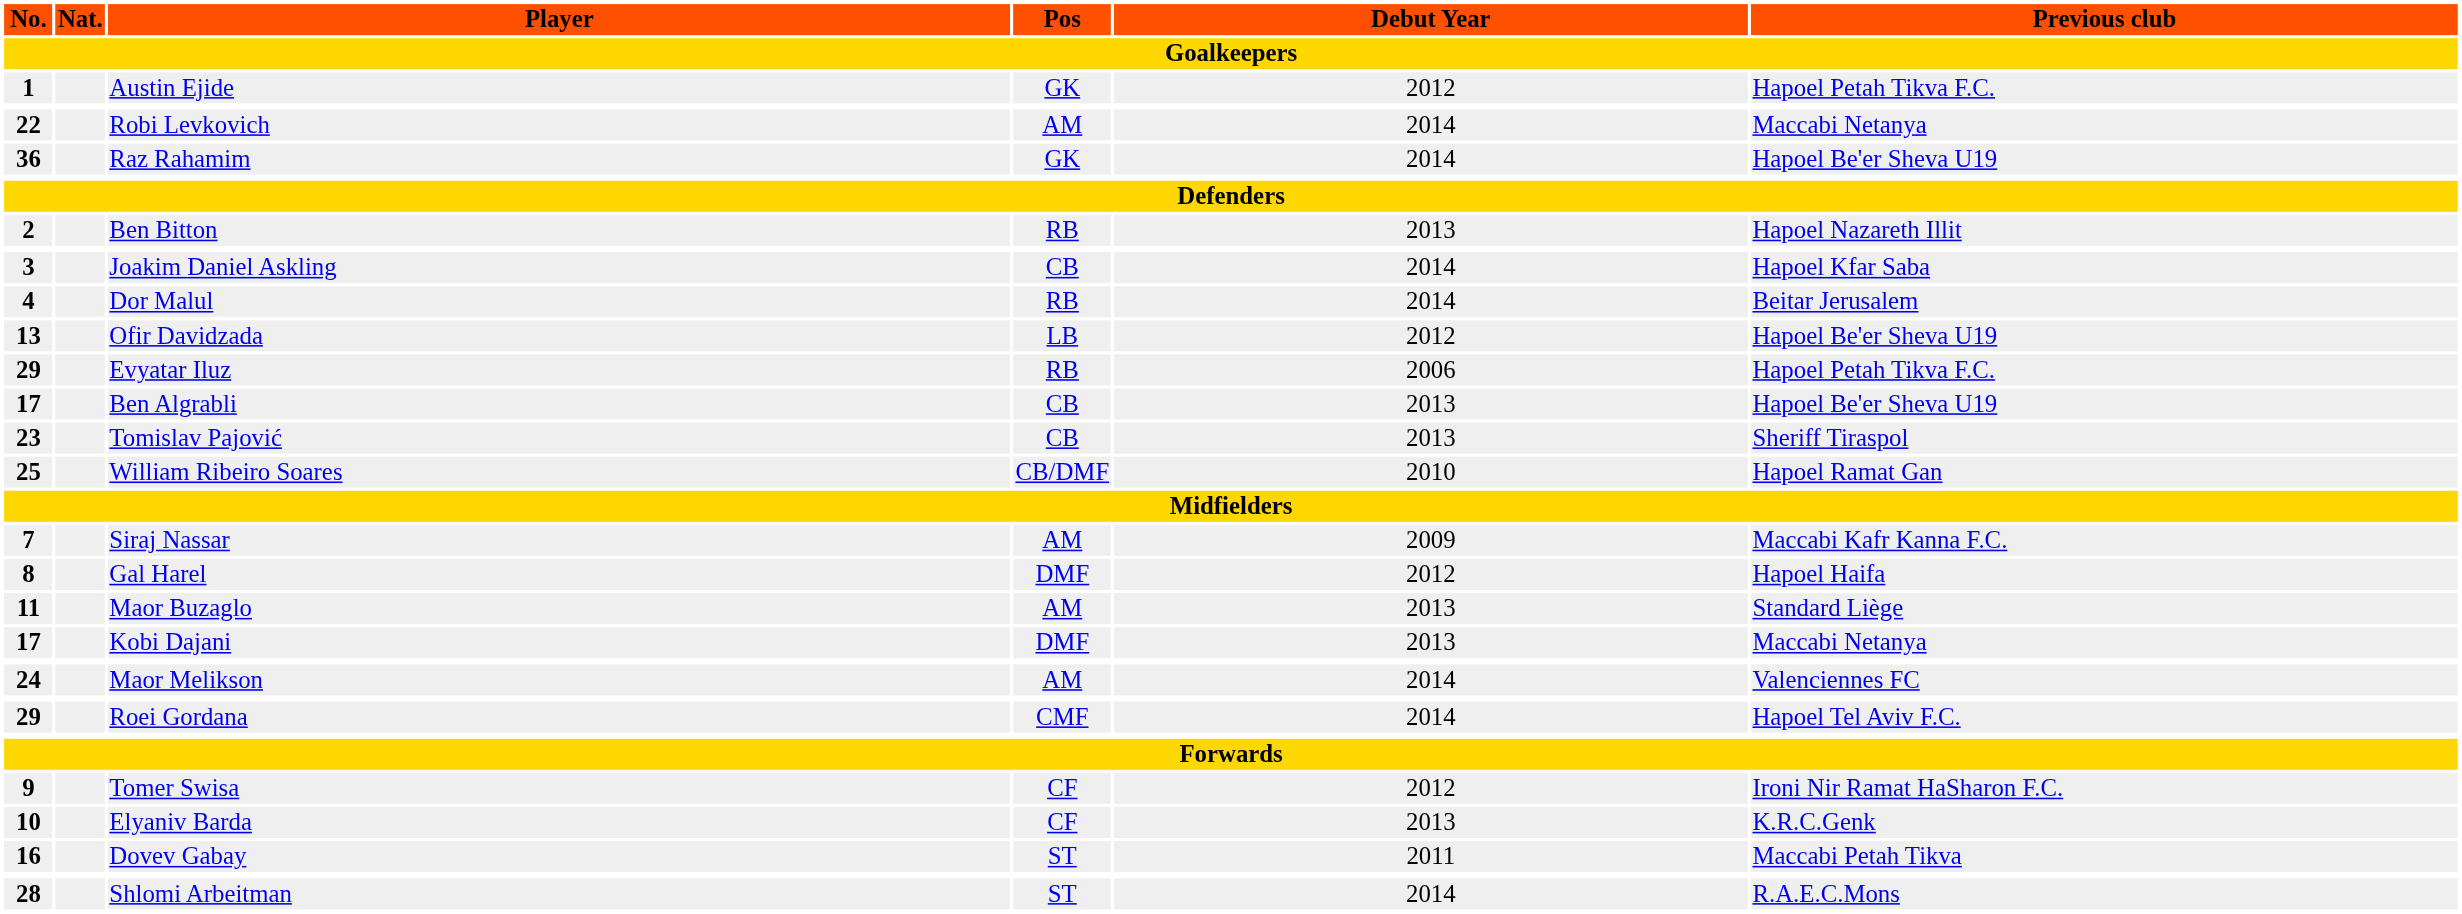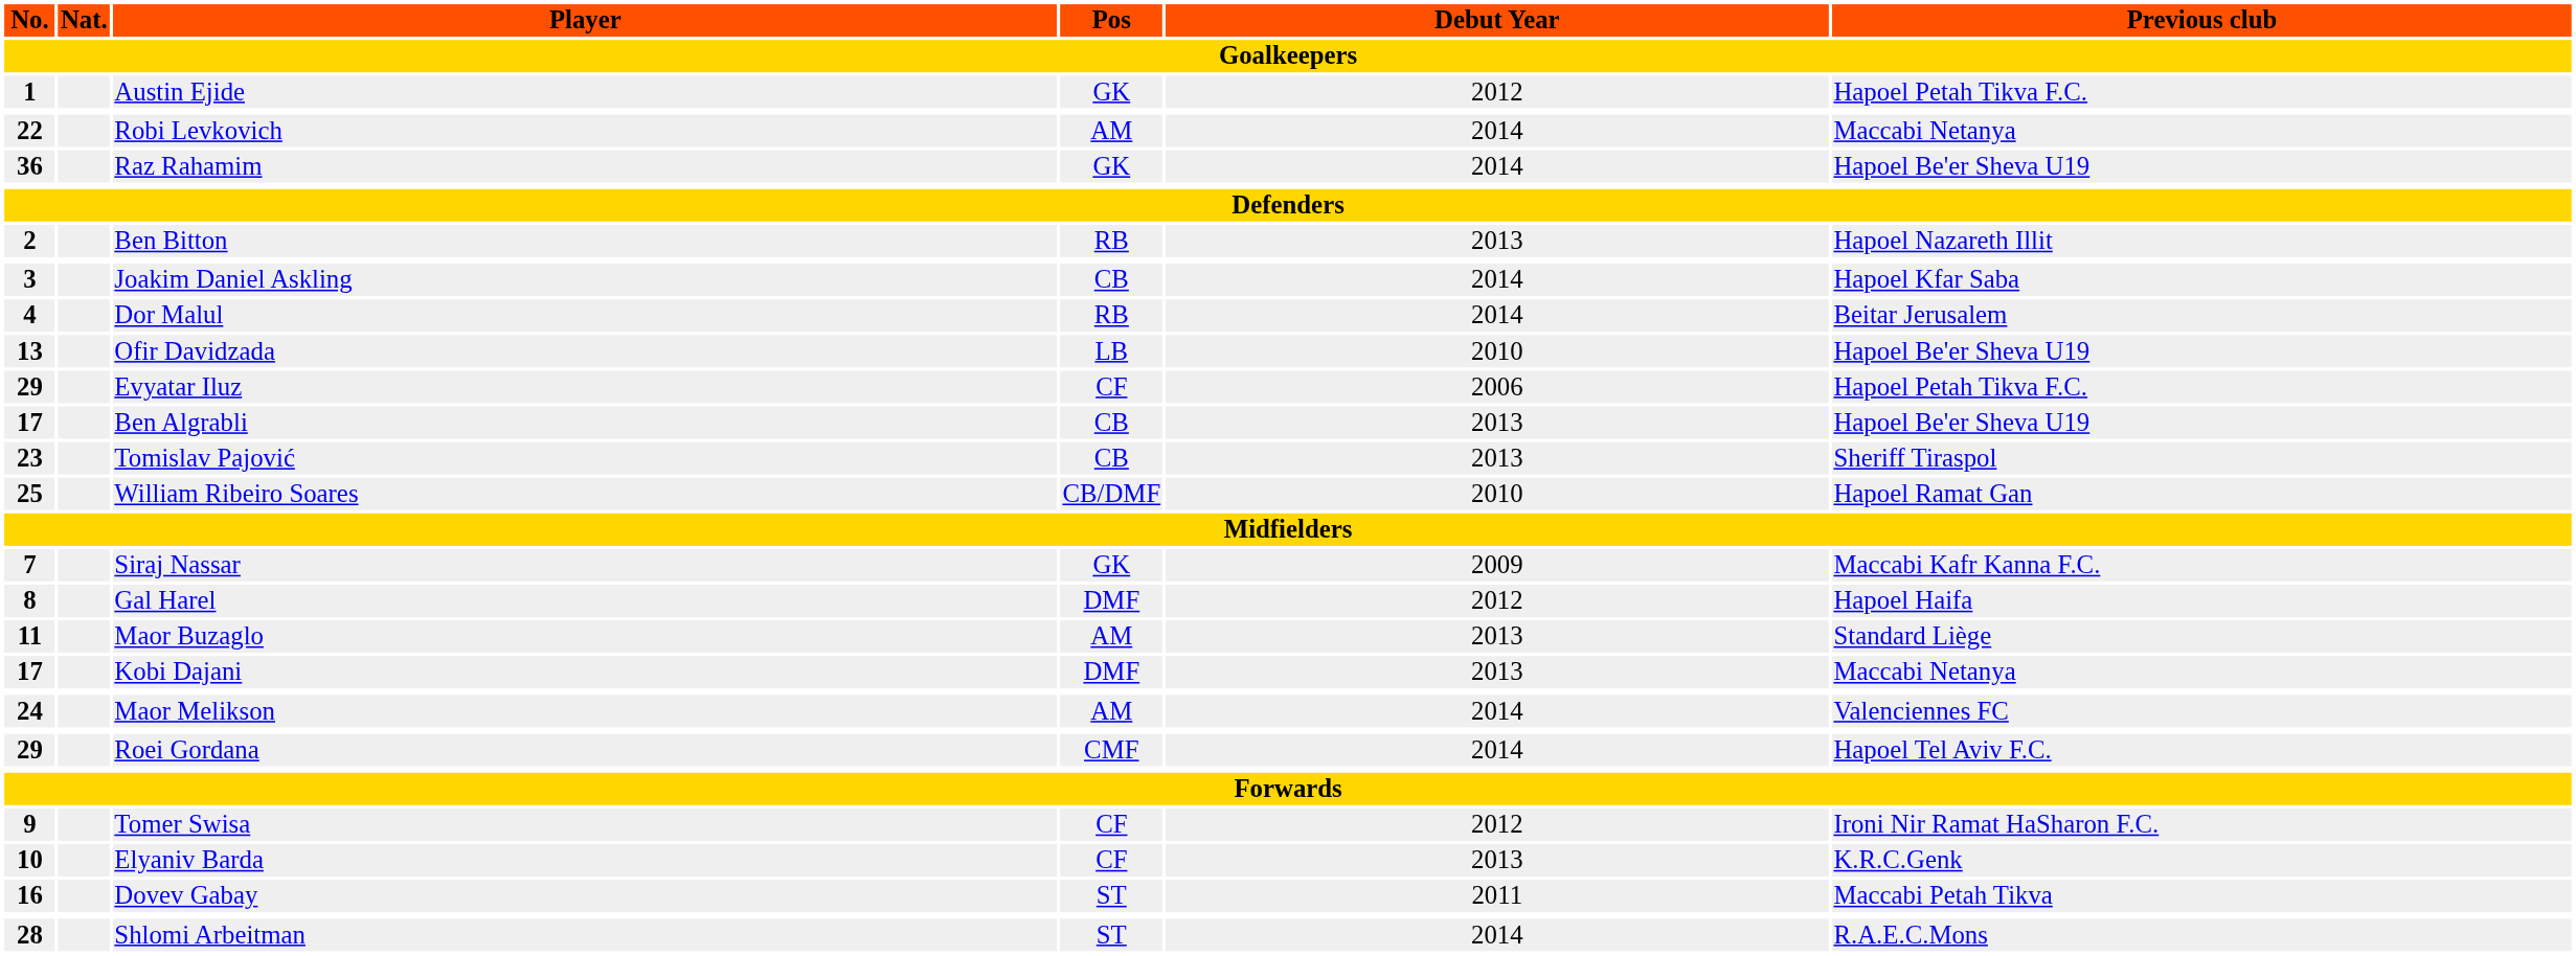 <table width=80%>
 <tr bgcolor=#FF50>
 <th width=2%>No.</th>
 <th width=2%>Nat.</th>
 <th !width=18%>Player</th>
 <th width=2%>Pos</th>
 <th width=26%>Debut Year</th>
 <th width=29%>Previous club</th>
 </tr>
 <tr>
 <th colspan=6 bgcolor=gold>Goalkeepers</th>
 </tr>
 <tr bgcolor=#EFEFEF>
 <td align=center><strong>1</strong></td>
 <td align=center></td>
 <td><a href='#'>Austin Ejide</a></td>
 <td align=center><a href='#'>GK</a></td>
 <td align=center>2012</td>
 <td> <a href='#'>Hapoel Petah Tikva F.C.</a></td>
 </tr>
 <tr bgcolor=#EFEFEF>
 </tr>
 <tr bgcolor=#EFEFEF>
 <td align=center><strong>22</strong></td>
 <td align=center></td>
 <td><a href='#'>Robi Levkovich</a></td>
 <td align=center><a href='#'>AM</a></td>
 <td align=center>2014</td>
 <td> <a href='#'>Maccabi Netanya</a></td>
 </tr>
 <tr bgcolor=#EFEFEF>
 <td align=center><strong>36</strong></td>
 <td align=center></td>
 <td><a href='#'>Raz Rahamim</a></td>
 <td align=center><a href='#'>GK</a></td>
 <td align=center>2014</td>
 <td> <a href='#'>Hapoel Be'er Sheva U19</a></td>
 </tr>
 <tr bgcolor=#EFEFEF>
 </tr>
 <tr>
 <th colspan=6 bgcolor=gold>Defenders</th>
 </tr>
 <tr bgcolor=#EFEFEF>
 <td align=center><strong>2</strong></td>
 <td align=center></td>
 <td><a href='#'>Ben Bitton</a></td>
 <td align=center><a href='#'>RB</a></td>
 <td align=center>2013</td>
 <td> <a href='#'>Hapoel Nazareth Illit</a></td>
 </tr>
 <tr bgcolor=#EFEFEF>
 </tr>
 <tr bgcolor=#EFEFEF>
 <td align=center><strong>3</strong></td>
 <td align=center></td>
 <td><a href='#'>Joakim Daniel Askling</a></td>
 <td align=center><a href='#'>CB</a></td>
 <td align=center>2014</td>
 <td> <a href='#'>Hapoel Kfar Saba</a></td>
 </tr>
 <tr bgcolor=#EFEFEF>
 <td align=center><strong>4</strong></td>
 <td align=center></td>
 <td><a href='#'>Dor Malul</a></td>
 <td align=center><a href='#'>RB</a></td>
 <td align=center>2014</td>
 <td> <a href='#'>Beitar Jerusalem</a></td>
 </tr>
 <tr bgcolor=#EFEFEF>
 <td align=center><strong>13</strong></td>
 <td align=center></td>
 <td><a href='#'>Ofir Davidzada</a></td>
 <td align=center><a href='#'>LB</a></td>
-<td align=center>2012</td>
+<td align=center>2010</td>
 <td> <a href='#'>Hapoel Be'er Sheva U19</a></td>
 </tr>
 <tr bgcolor=#EFEFEF>
 <td align=center><strong>29</strong></td>
 <td align=center></td>
 <td><a href='#'>Evyatar Iluz</a></td>
-<td align=center><a href='#'>RB</a></td>
+<td align=center><a href='#'>CF</a></td>
 <td align=center>2006</td>
 <td> <a href='#'>Hapoel Petah Tikva F.C.</a></td>
 </tr>
 <tr bgcolor=#EFEFEF>
 <td align=center><strong>17</strong></td>
 <td align=center></td>
 <td><a href='#'>Ben Algrabli</a></td>
 <td align=center><a href='#'>CB</a></td>
 <td align=center>2013</td>
 <td> <a href='#'>Hapoel Be'er Sheva U19</a></td>
 </tr>
 <tr bgcolor=#EFEFEF>
 <td align=center><strong>23</strong></td>
 <td align=center></td>
 <td><a href='#'>Tomislav Pajović</a></td>
 <td align=center><a href='#'>CB</a></td>
 <td align=center>2013</td>
 <td> <a href='#'>Sheriff Tiraspol</a></td>
 </tr>
 <tr bgcolor=#EFEFEF>
 <td align=center><strong>25</strong></td>
 <td align=center></td>
 <td><a href='#'>William Ribeiro Soares</a></td>
 <td align=center><a href='#'>CB/DMF</a></td>
 <td align=center>2010</td>
 <td> <a href='#'>Hapoel Ramat Gan</a></td>
 </tr>
 <tr bgcolor=#EFEFEF>
 <th colspan=6 bgcolor=gold>Midfielders</th>
 </tr>
 <tr bgcolor=#EFEFEF>
 <td align=center><strong>7</strong></td>
 <td align=center></td>
 <td><a href='#'>Siraj Nassar</a></td>
-<td align=center><a href='#'>AM</a></td>
+<td align=center><a href='#'>GK</a></td>
 <td align=center>2009</td>
 <td> <a href='#'>Maccabi Kafr Kanna F.C.</a></td>
 </tr>
 <tr bgcolor=#EFEFEF>
 <td align=center><strong>8</strong></td>
 <td align=center></td>
 <td><a href='#'>Gal Harel</a></td>
 <td align=center><a href='#'>DMF</a></td>
 <td align=center>2012</td>
 <td> <a href='#'>Hapoel Haifa</a></td>
 </tr>
 <tr bgcolor=#EFEFEF>
 <td align=center><strong>11</strong></td>
 <td align=center></td>
 <td><a href='#'>Maor Buzaglo</a></td>
 <td align=center><a href='#'>AM</a></td>
 <td align=center>2013</td>
 <td> <a href='#'>Standard Liège</a></td>
 </tr>
 <tr bgcolor=#EFEFEF>
 <td align=center><strong>17</strong></td>
 <td align=center></td>
 <td><a href='#'>Kobi Dajani</a></td>
 <td align=center><a href='#'>DMF</a></td>
 <td align=center>2013</td>
 <td> <a href='#'>Maccabi Netanya</a></td>
 </tr>
 <tr bgcolor=#EFEFEF>
 </tr>
 <tr bgcolor=#EFEFEF>
 <td align=center><strong>24</strong></td>
 <td align=center></td>
 <td><a href='#'>Maor Melikson</a></td>
 <td align=center><a href='#'>AM</a></td>
 <td align=center>2014</td>
 <td> <a href='#'>Valenciennes FC</a></td>
 </tr>
 <tr bgcolor=#EFEFEF>
 </tr>
 <tr bgcolor=#EFEFEF>
 <td align=center><strong>29</strong></td>
 <td align=center></td>
 <td><a href='#'>Roei Gordana</a></td>
 <td align=center><a href='#'>CMF</a></td>
 <td align=center>2014</td>
 <td> <a href='#'>Hapoel Tel Aviv F.C.</a></td>
 </tr>
 <tr bgcolor=#EFEFEF>
 </tr>
 <tr>
 <th colspan=9 bgcolor=gold>Forwards</th>
 </tr>
 <tr bgcolor=#EFEFEF>
 <td align=center><strong>9</strong></td>
 <td align=center></td>
 <td><a href='#'>Tomer Swisa</a></td>
 <td align=center><a href='#'>CF</a></td>
 <td align=center>2012</td>
 <td> <a href='#'>Ironi Nir Ramat HaSharon F.C.</a></td>
 </tr>
 <tr bgcolor=#EFEFEF>
 <td align=center><strong>10</strong></td>
 <td align=center></td>
 <td><a href='#'>Elyaniv Barda</a></td>
 <td align=center><a href='#'>CF</a></td>
 <td align=center>2013</td>
 <td> <a href='#'>K.R.C.Genk</a></td>
 </tr>
 <tr bgcolor=#EFEFEF>
 <td align=center><strong>16</strong></td>
 <td align=center></td>
 <td><a href='#'>Dovev Gabay</a></td>
 <td align=center><a href='#'>ST</a></td>
 <td align=center>2011</td>
 <td> <a href='#'>Maccabi Petah Tikva</a></td>
 </tr>
 <tr bgcolor=#EFEFEF>
 </tr>
 <tr bgcolor=#EFEFEF>
 <td align=center><strong>28</strong></td>
 <td align=center></td>
 <td><a href='#'>Shlomi Arbeitman</a></td>
 <td align=center><a href='#'>ST</a></td>
 <td align=center>2014</td>
 <td> <a href='#'>R.A.E.C.Mons</a></td>
 </tr>
 <tr bgcolor=#EFEFEF>
 </tr>
 </table>
